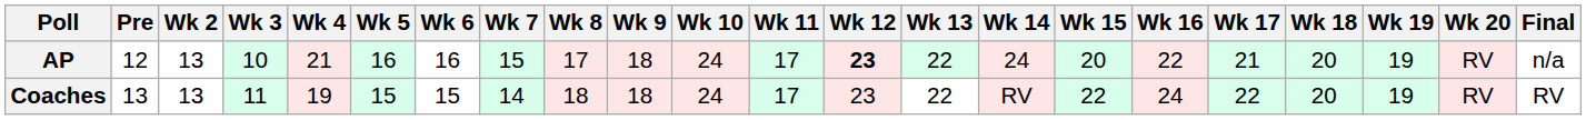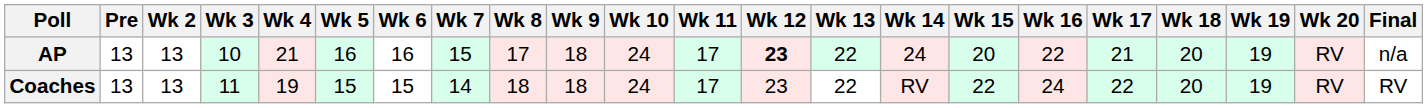 <table class="wikitable" style="white-space:nowrap;text-align:center;">
 <tr>
 <th>Poll</th>
 <th>Pre</th>
 <th>Wk 2</th>
 <th>Wk 3</th>
 <th>Wk 4</th>
 <th>Wk 5</th>
 <th>Wk 6</th>
 <th>Wk 7</th>
 <th>Wk 8</th>
 <th>Wk 9</th>
 <th>Wk 10</th>
 <th>Wk 11</th>
 <th>Wk 12</th>
 <th>Wk 13</th>
 <th>Wk 14</th>
 <th>Wk 15</th>
 <th>Wk 16</th>
 <th>Wk 17</th>
 <th>Wk 18</th>
 <th>Wk 19</th>
 <th>Wk 20</th>
 <th>Final</th>
 </tr>
 <tr>
 <th>AP</th>
-<td style="background:#FFF;">12</td>
+<td style="background:#FFF;">13</td>
 <td style="background:#FFF;">13</td>
 <td style="background:#D8FFEB;">10</td>
 <td style="background:#FFE6E6;">21</td>
 <td style="background:#D8FFEB;">16</td>
 <td style="background:#FFF;">16</td>
 <td style="background:#D8FFEB;">15</td>
 <td style="background:#FFE6E6;">17</td>
 <td style="background:#FFE6E6;">18</td>
 <td style="background:#FFE6E6;">24</td>
 <td style="background:#D8FFEB;">17</td>
 <td style="background:#FFE6E6;"><strong>23</strong></td>
 <td style="background:#D8FFEB;">22</td>
 <td style="background:#FFE6E6;">24</td>
 <td style="background:#D8FFEB;">20</td>
 <td style="background:#FFE6E6;">22</td>
 <td style="background:#D8FFEB;">21</td>
 <td style="background:#D8FFEB;">20</td>
 <td style="background:#D8FFEB;">19</td>
 <td style="background:#FFE6E6;">RV</td>
 <td style="background:#FFF;">n/a</td>
 </tr>
 <tr>
 <th>Coaches</th>
 <td style="background:#FFF;">13</td>
 <td style="background:#FFF;">13</td>
 <td style="background:#D8FFEB;">11</td>
 <td style="background:#FFE6E6;">19</td>
 <td style="background:#D8FFEB;">15</td>
 <td style="background:#FFF;">15</td>
 <td style="background:#D8FFEB;">14</td>
 <td style="background:#FFE6E6;">18</td>
 <td style="background:#FFE6E6;">18</td>
 <td style="background:#FFE6E6;">24</td>
 <td style="background:#D8FFEB;">17</td>
 <td style="background:#FFE6E6;">23</td>
 <td style="background:#FFF;">22</td>
 <td style="background:#FFE6E6;">RV</td>
 <td style="background:#D8FFEB;">22</td>
 <td style="background:#FFE6E6;">24</td>
 <td style="background:#D8FFEB;">22</td>
 <td style="background:#D8FFEB;">20</td>
 <td style="background:#D8FFEB;">19</td>
 <td style="background:#FFE6E6;">RV</td>
 <td style="background:#FFF;">RV</td>
 </tr>
 </table>
